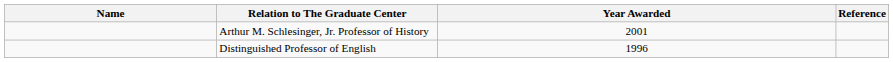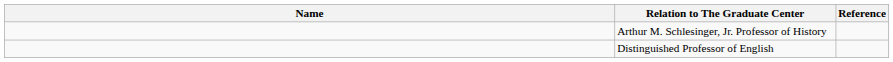 <table class="wikitable sortable" style="width:100%">
 <tr>
 <th style="width:*;">Name</th>
 <th style="width:25%;">Relation to The Graduate Center</th>
-<th style="width:45%;">Year Awarded</th>
 <th style="width:5%;" class="unsortable">Reference</th>
 </tr>
 <tr>
 <td></td>
 <td>Arthur M. Schlesinger, Jr. Professor of History</td>
-<td style="text-align:center;">2001</td>
 <td style="text-align:center;"></td>
 </tr>
 <tr>
 <td></td>
 <td>Distinguished Professor of English</td>
-<td style="text-align:center;">1996</td>
 <td style="text-align:center;"></td>
 </tr>
 </table>
